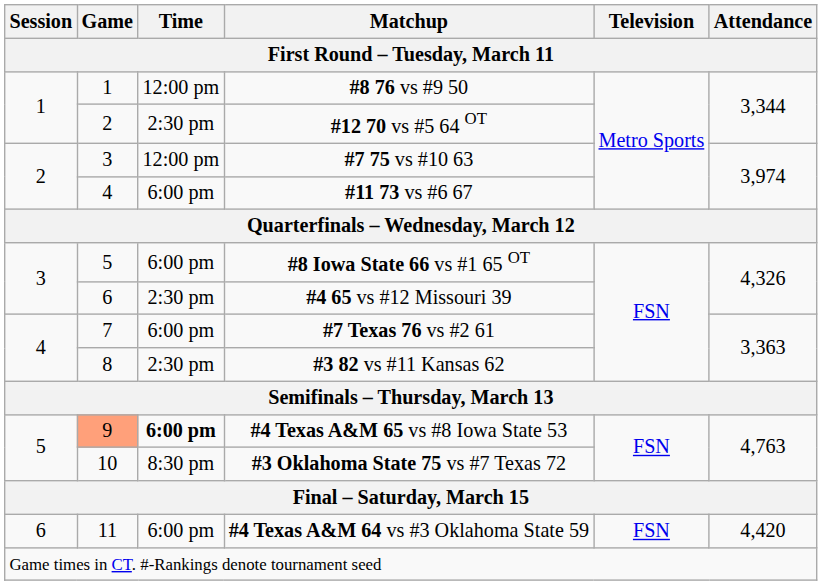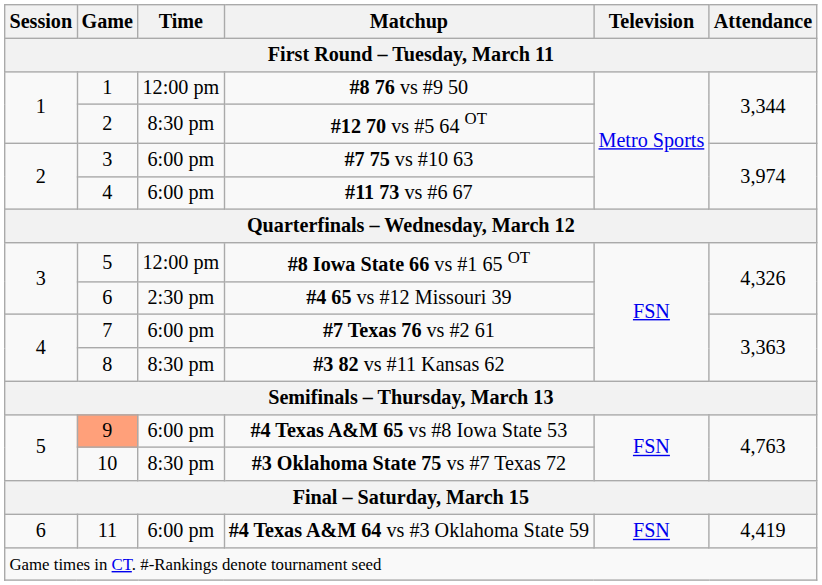 <table class="wikitable" style="white-space:nowrap; font-size:90%;text-align:center">
 <tr>
 <th>Session</th>
 <th>Game</th>
 <th>Time</th>
 <th>Matchup</th>
 <th>Television</th>
 <th>Attendance</th>
 </tr>
 <tr>
 <th colspan=6>First Round – Tuesday, March 11</th>
 </tr>
 <tr>
 <td rowspan=2>1</td>
 <td>1</td>
 <td>12:00 pm</td>
 <td><strong>#8  76</strong> vs #9  50</td>
 <td rowspan=4><a href='#'>Metro Sports</a></td>
 <td rowspan=2>3,344</td>
 </tr>
 <tr>
 <td>2</td>
-<td>2:30 pm</td>
+<td>8:30 pm</td>
 <td><strong>#12  70</strong> vs #5  64 <sup>OT</sup></td>
 </tr>
 <tr>
 <td rowspan=2>2</td>
 <td>3</td>
-<td>12:00 pm</td>
+<td>6:00 pm</td>
 <td><strong>#7  75</strong> vs #10  63</td>
 <td rowspan=2>3,974</td>
 </tr>
 <tr>
 <td>4</td>
 <td>6:00 pm</td>
 <td><strong>#11  73</strong> vs #6  67</td>
 </tr>
 <tr>
 <th colspan=6>Quarterfinals – Wednesday, March 12</th>
 </tr>
 <tr>
 <td rowspan=2>3</td>
 <td>5</td>
-<td>6:00 pm</td>
+<td>12:00 pm</td>
 <td><strong>#8 Iowa State 66</strong> vs #1  65 <sup>OT</sup></td>
 <td rowspan=4><a href='#'>FSN</a></td>
 <td rowspan=2>4,326</td>
 </tr>
 <tr>
 <td>6</td>
 <td>2:30 pm</td>
 <td><strong>#4  65</strong> vs #12 Missouri 39</td>
 </tr>
 <tr>
 <td rowspan=2>4</td>
 <td>7</td>
 <td>6:00 pm</td>
 <td><strong>#7 Texas 76</strong> vs #2  61</td>
 <td rowspan=2>3,363</td>
 </tr>
 <tr>
 <td>8</td>
-<td>2:30 pm</td>
+<td>8:30 pm</td>
 <td><strong>#3  82</strong> vs #11 Kansas 62</td>
 </tr>
 <tr>
 <th colspan=6>Semifinals – Thursday, March 13</th>
 </tr>
 <tr>
 <td rowspan=2>5</td>
 <td style="background: lightsalmon;">9</td>
-<td><strong>6:00 pm</strong></td>
+<td>6:00 pm</td>
 <td><strong>#4 Texas A&M 65</strong> vs #8 Iowa State 53</td>
 <td rowspan=2><a href='#'>FSN</a></td>
 <td rowspan=2>4,763</td>
 </tr>
 <tr>
 <td>10</td>
 <td>8:30 pm</td>
 <td><strong>#3 Oklahoma State 75</strong> vs #7 Texas 72</td>
 </tr>
 <tr>
 <th colspan=6>Final – Saturday, March 15</th>
 </tr>
 <tr>
 <td>6</td>
 <td>11</td>
 <td>6:00 pm</td>
 <td><strong>#4 Texas A&M 64</strong> vs #3 Oklahoma State 59</td>
 <td><a href='#'>FSN</a></td>
-<td>4,420</td>
+<td>4,419</td>
 </tr>
 <tr align=left>
 <td colspan=6><small>Game times in <a href='#'>CT</a>. #-Rankings denote tournament seed</small></td>
 </tr>
 </table>
